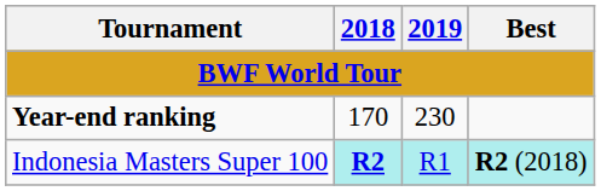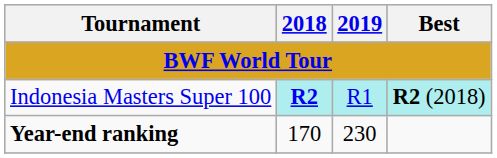 <table style='font-size: 90%; text-align:center;' class='wikitable'>
 <tr>
 <th>Tournament</th>
 <th><a href='#'>2018</a></th>
 <th><a href='#'>2019</a></th>
 <th>Best</th>
 </tr>
 <tr bgcolor=DAA520>
 <td colspan="4" align=center><strong><a href='#'>BWF World Tour</a></strong></td>
 </tr>
 <tr>
+<td align=left><a href='#'>Indonesia Masters Super 100</a></td>
+<td bgcolor=AFEEEE><a href='#'><strong>R2</strong></a></td>
+<td bgcolor=AFEEEE><a href='#'>R1</a></td>
+<td bgcolor=AFEEEE><strong>R2</strong> (2018)</td>
+</tr>
+<tr>
 <td align=left><strong>Year-end ranking</strong></td>
 <td>170</td>
 <td>230</td>
 <td></td>
 </tr>
-<tr>
-<td align=left><a href='#'>Indonesia Masters Super 100</a></td>
-<td bgcolor=AFEEEE><a href='#'><strong>R2</strong></a></td>
-<td bgcolor=AFEEEE><a href='#'>R1</a></td>
-<td bgcolor=AFEEEE><strong>R2</strong> (2018)</td>
-</tr>
 </table>
